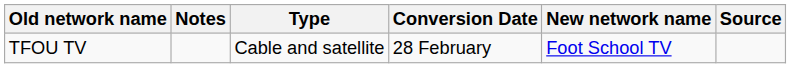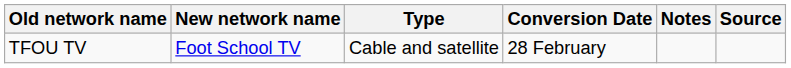 <table class="wikitable">
 <tr>
 <th>Old network name</th>
-<th>Notes</th>
+<th>New network name</th>
 <th>Type</th>
 <th>Conversion Date</th>
-<th>New network name</th>
+<th>Notes</th>
 <th>Source</th>
 </tr>
 <tr>
 <td>TFOU TV</td>
-<td></td>
+<td><a href='#'>Foot School TV</a></td>
 <td>Cable and satellite</td>
 <td>28 February</td>
-<td><a href='#'>Foot School TV</a></td>
+<td></td>
 <td></td>
 </tr>
 </table>
